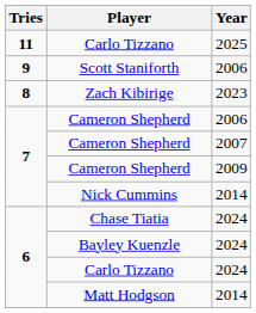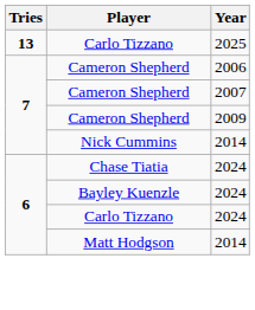 <table class="wikitable sortable" style="text-align:center;">
 <tr>
 <th>Tries</th>
 <th style="width:160px;">Player</th>
 <th>Year</th>
 </tr>
 <tr>
-<td><strong>11</strong></td>
+<td><strong>13</strong></td>
 <td><a href='#'>Carlo Tizzano</a></td>
 <td>2025</td>
-</tr>
-<tr>
-<td><strong>9</strong></td>
-<td><a href='#'>Scott Staniforth</a></td>
-<td>2006</td>
-</tr>
-<tr>
-<td><strong>8</strong></td>
-<td><a href='#'>Zach Kibirige</a></td>
-<td>2023</td>
 </tr>
 <tr>
 <td rowspan=4><strong>7</strong></td>
 <td><a href='#'>Cameron Shepherd</a></td>
 <td>2006</td>
 </tr>
 <tr>
 <td><a href='#'>Cameron Shepherd</a></td>
 <td>2007</td>
 </tr>
 <tr>
 <td><a href='#'>Cameron Shepherd</a></td>
 <td>2009</td>
 </tr>
 <tr>
 <td><a href='#'>Nick Cummins</a></td>
 <td>2014</td>
 </tr>
 <tr>
 <td rowspan=4><strong>6</strong></td>
 <td><a href='#'>Chase Tiatia</a></td>
 <td>2024</td>
 </tr>
 <tr>
 <td><a href='#'>Bayley Kuenzle</a></td>
 <td>2024</td>
 </tr>
 <tr>
 <td><a href='#'>Carlo Tizzano</a></td>
 <td>2024</td>
 </tr>
 <tr>
 <td><a href='#'>Matt Hodgson</a></td>
 <td>2014</td>
 </tr>
 </table>
